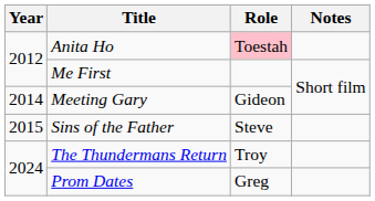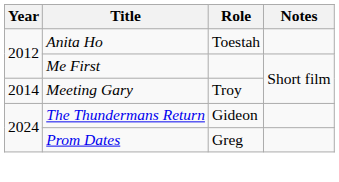 <table class="wikitable sortable">
 <tr>
 <th>Year</th>
 <th>Title</th>
 <th>Role</th>
 <th>Notes</th>
 </tr>
 <tr>
 <td rowspan="2">2012</td>
 <td><em>Anita Ho</em></td>
-<td style="background: pink;">Toestah</td>
+<td>Toestah</td>
 <td></td>
 </tr>
 <tr>
 <td><em>Me First</em></td>
 <td></td>
 <td rowspan="2">Short film</td>
 </tr>
 <tr>
 <td>2014</td>
 <td><em>Meeting Gary</em></td>
-<td>Gideon</td>
-</tr>
-<tr>
-<td>2015</td>
-<td><em>Sins of the Father</em></td>
-<td>Steve</td>
-<td></td>
+<td>Troy</td>
 </tr>
 <tr>
 <td rowspan="2">2024</td>
 <td><em><a href='#'>The Thundermans Return</a></em></td>
-<td>Troy</td>
+<td>Gideon</td>
 <td></td>
 </tr>
 <tr>
 <td><em><a href='#'>Prom Dates</a></em></td>
 <td>Greg</td>
 <td></td>
 </tr>
 </table>
